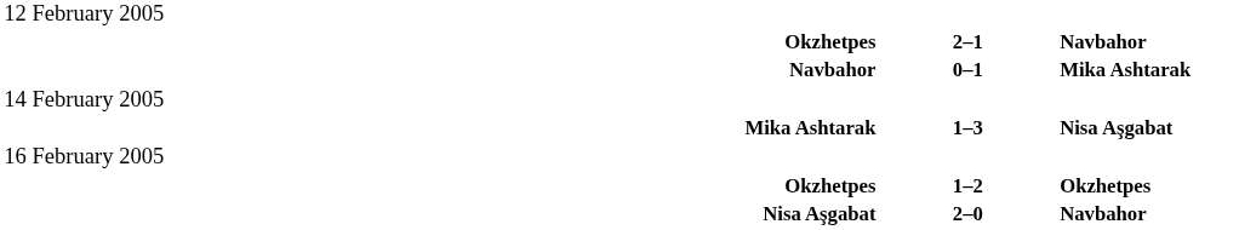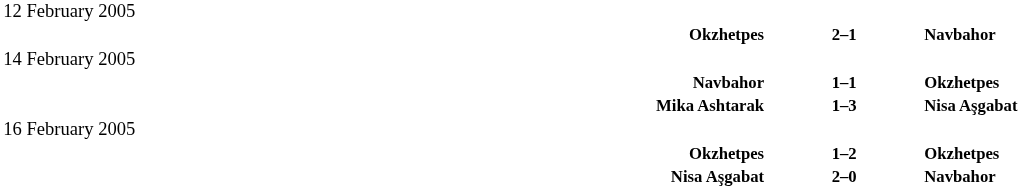 <table width=100% cellspacing=1>
 <tr>
 <th></th>
 <th></th>
 <th></th>
 </tr>
 <tr>
 <td>12 February 2005</td>
 </tr>
 <tr style=font-size:90%>
 <td align=right><strong>Okzhetpes</strong></td>
 <td align=center><strong>2–1</strong></td>
 <td><strong>Navbahor</strong></td>
 </tr>
+<tr>
+<td>14 February 2005</td>
+</tr>
 <tr style=font-size:90%>
 <td align=right><strong>Navbahor</strong></td>
-<td align=center><strong>0–1</strong></td>
-<td><strong>Mika Ashtarak</strong></td>
-</tr>
-<tr>
-<td>14 February 2005</td>
+<td align=center><strong>1–1</strong></td>
+<td><strong>Okzhetpes</strong></td>
 </tr>
 <tr style=font-size:90%>
 <td align=right><strong>Mika Ashtarak</strong></td>
 <td align=center><strong>1–3</strong></td>
 <td><strong>Nisa Aşgabat</strong></td>
 </tr>
 <tr>
 <td>16 February 2005</td>
 </tr>
 <tr style=font-size:90%>
 <td align=right><strong>Okzhetpes</strong></td>
 <td align=center><strong>1–2</strong></td>
 <td><strong>Okzhetpes</strong></td>
 </tr>
 <tr style=font-size:90%>
 <td align=right><strong>Nisa Aşgabat</strong></td>
 <td align=center><strong>2–0</strong></td>
 <td><strong>Navbahor</strong></td>
 </tr>
 </table>
